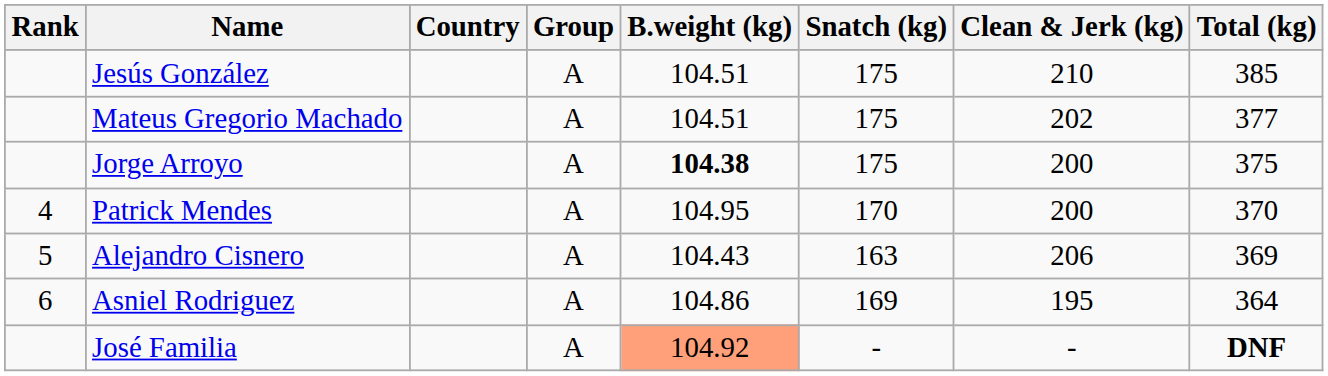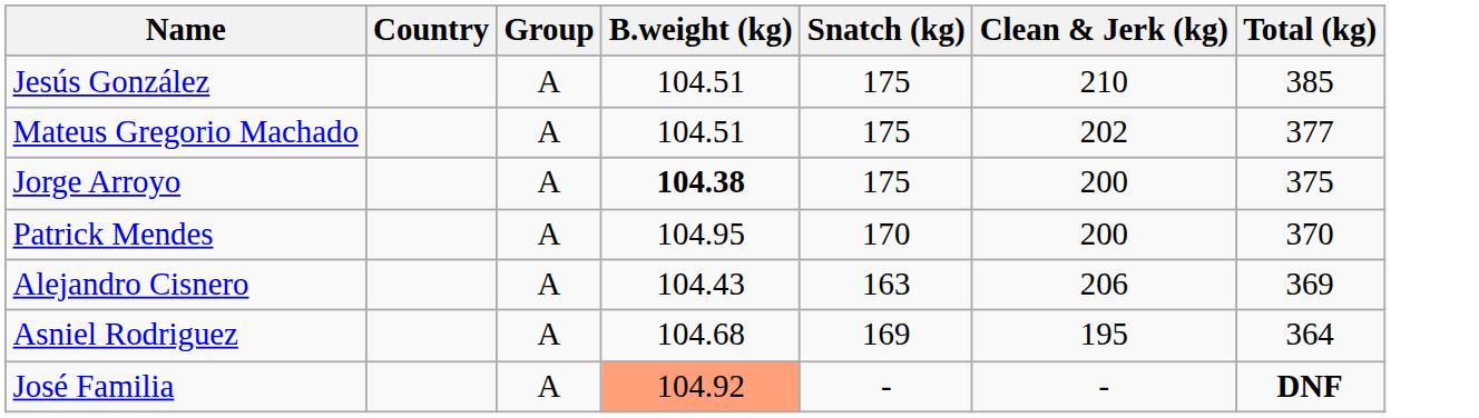 <table class="wikitable sortable" style="text-align:center;">
 <tr>
-<th>Rank</th>
 <th>Name</th>
 <th>Country</th>
 <th>Group</th>
 <th>B.weight (kg)</th>
 <th>Snatch (kg)</th>
 <th>Clean & Jerk (kg)</th>
 <th>Total (kg)</th>
 </tr>
 <tr>
-<td></td>
 <td align=left><a href='#'>Jesús González</a></td>
 <td align=left></td>
 <td>A</td>
 <td>104.51</td>
 <td>175</td>
 <td>210</td>
 <td>385</td>
 </tr>
 <tr>
-<td></td>
 <td align=left><a href='#'>Mateus Gregorio Machado</a></td>
 <td align=left></td>
 <td>A</td>
 <td>104.51</td>
 <td>175</td>
 <td>202</td>
 <td>377</td>
 </tr>
 <tr>
-<td></td>
 <td align=left><a href='#'>Jorge Arroyo</a></td>
 <td align=left></td>
 <td>A</td>
 <td><strong>104.38</strong></td>
 <td>175</td>
 <td>200</td>
 <td>375</td>
 </tr>
 <tr>
-<td>4</td>
 <td align=left><a href='#'>Patrick Mendes</a></td>
 <td align=left></td>
 <td>A</td>
 <td>104.95</td>
 <td>170</td>
 <td>200</td>
 <td>370</td>
 </tr>
 <tr>
-<td>5</td>
 <td align=left><a href='#'>Alejandro Cisnero</a></td>
 <td align=left></td>
 <td>A</td>
 <td>104.43</td>
 <td>163</td>
 <td>206</td>
 <td>369</td>
 </tr>
 <tr>
-<td>6</td>
 <td align=left><a href='#'>Asniel Rodriguez</a></td>
 <td align=left></td>
 <td>A</td>
-<td>104.86</td>
+<td>104.68</td>
 <td>169</td>
 <td>195</td>
 <td>364</td>
 </tr>
 <tr>
-<td></td>
 <td align=left><a href='#'>José Familia</a></td>
 <td align=left></td>
 <td>A</td>
 <td style="background: lightsalmon;">104.92</td>
 <td>-</td>
 <td>-</td>
 <td><strong>DNF</strong></td>
 </tr>
 </table>
